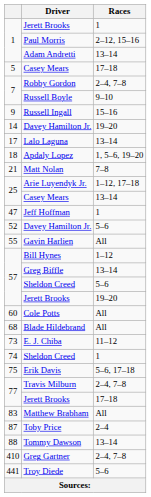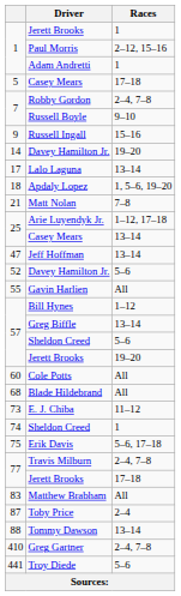 <table class="wikitable" style="font-size: 85%">
 <tr>
 <th></th>
 <th>Driver</th>
 <th>Races</th>
 </tr>
 <tr>
 <td align=center rowspan=3>1</td>
 <td> <a href='#'>Jerett Brooks</a></td>
 <td>1</td>
 </tr>
 <tr>
 <td> <a href='#'>Paul Morris</a></td>
 <td>2–12, 15–16</td>
 </tr>
 <tr>
 <td> <a href='#'>Adam Andretti</a></td>
-<td>13–14</td>
+<td>1</td>
 </tr>
 <tr>
 <td align=center>5</td>
 <td> <a href='#'>Casey Mears</a></td>
 <td>17–18</td>
 </tr>
 <tr>
 <td align=center rowspan=2>7</td>
 <td> <a href='#'>Robby Gordon</a></td>
 <td>2–4, 7–8</td>
 </tr>
 <tr>
 <td> <a href='#'>Russell Boyle</a></td>
 <td>9–10</td>
 </tr>
 <tr>
 <td align=center>9</td>
 <td> <a href='#'>Russell Ingall</a></td>
 <td>15–16</td>
 </tr>
 <tr>
 <td align=center>14</td>
 <td> <a href='#'>Davey Hamilton Jr.</a></td>
 <td>19–20</td>
 </tr>
 <tr>
 <td align=center>17</td>
 <td> <a href='#'>Lalo Laguna</a></td>
 <td>13–14</td>
 </tr>
 <tr>
 <td align=center>18</td>
 <td> <a href='#'>Apdaly Lopez</a></td>
 <td>1, 5–6, 19–20</td>
 </tr>
 <tr>
 <td align=center>21</td>
 <td> <a href='#'>Matt Nolan</a></td>
 <td>7–8</td>
 </tr>
 <tr>
 <td align=center rowspan=2>25</td>
 <td> <a href='#'>Arie Luyendyk Jr.</a></td>
 <td>1–12, 17–18</td>
 </tr>
 <tr>
 <td> <a href='#'>Casey Mears</a></td>
 <td>13–14</td>
 </tr>
 <tr>
 <td align=center>47</td>
 <td> <a href='#'>Jeff Hoffman</a></td>
-<td>1</td>
+<td>13–14</td>
 </tr>
 <tr>
 <td align=center>52</td>
 <td> <a href='#'>Davey Hamilton Jr.</a></td>
 <td>5–6</td>
 </tr>
 <tr>
 <td align=center>55</td>
 <td> <a href='#'>Gavin Harlien</a></td>
 <td>All</td>
 </tr>
 <tr>
 <td align=center rowspan=4>57</td>
 <td> <a href='#'>Bill Hynes</a></td>
 <td>1–12</td>
 </tr>
 <tr>
 <td> <a href='#'>Greg Biffle</a></td>
 <td>13–14</td>
 </tr>
 <tr>
 <td> <a href='#'>Sheldon Creed</a></td>
 <td>5–6</td>
 </tr>
 <tr>
 <td> <a href='#'>Jerett Brooks</a></td>
 <td>19–20</td>
 </tr>
 <tr>
 <td align=center>60</td>
 <td> <a href='#'>Cole Potts</a></td>
 <td>All</td>
 </tr>
 <tr>
 <td align=center>68</td>
 <td> <a href='#'>Blade Hildebrand</a></td>
 <td>All</td>
 </tr>
 <tr>
 <td align=center>73</td>
 <td> <a href='#'>E. J. Chiba</a></td>
 <td>11–12</td>
 </tr>
 <tr>
 <td align=center>74</td>
 <td> <a href='#'>Sheldon Creed</a></td>
 <td>1</td>
 </tr>
 <tr>
 <td align=center>75</td>
 <td> <a href='#'>Erik Davis</a></td>
 <td>5–6, 17–18</td>
 </tr>
 <tr>
 <td align=center rowspan=2>77</td>
 <td> <a href='#'>Travis Milburn</a></td>
 <td>2–4, 7–8</td>
 </tr>
 <tr>
 <td> <a href='#'>Jerett Brooks</a></td>
 <td>17–18</td>
 </tr>
 <tr>
 <td align=center>83</td>
 <td> <a href='#'>Matthew Brabham</a></td>
 <td>All</td>
 </tr>
 <tr>
 <td align=center>87</td>
 <td> <a href='#'>Toby Price</a></td>
 <td>2–4</td>
 </tr>
 <tr>
 <td align=center>88</td>
 <td> <a href='#'>Tommy Dawson</a></td>
 <td>13–14</td>
 </tr>
 <tr>
 <td align=center>410</td>
 <td> <a href='#'>Greg Gartner</a></td>
 <td>2–4, 7–8</td>
 </tr>
 <tr>
 <td align=center>441</td>
 <td> <a href='#'>Troy Diede</a></td>
 <td>5–6</td>
 </tr>
 <tr>
 <th colspan=3>Sources:</th>
 </tr>
 </table>
